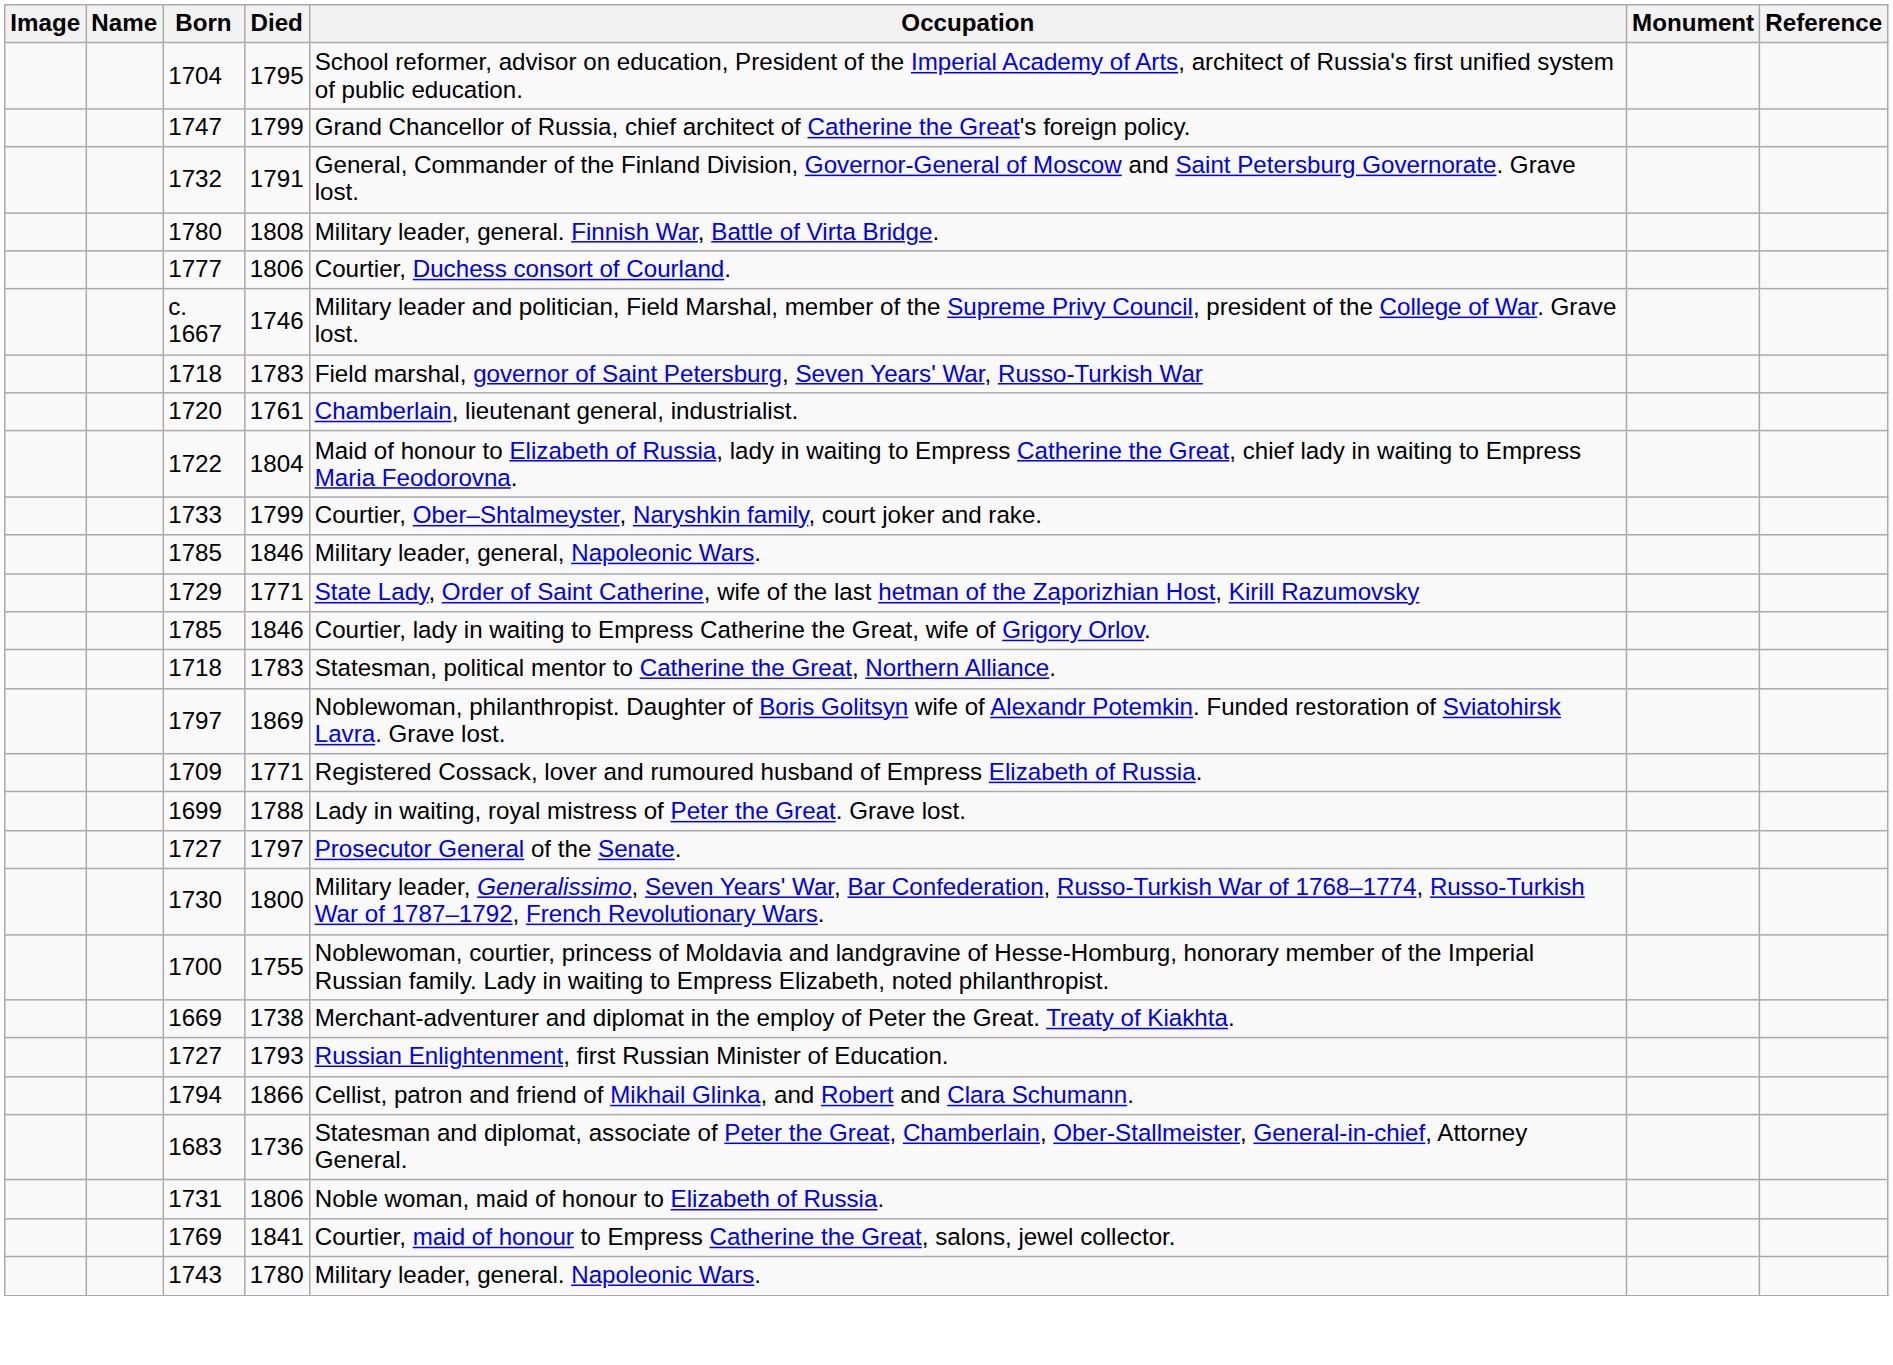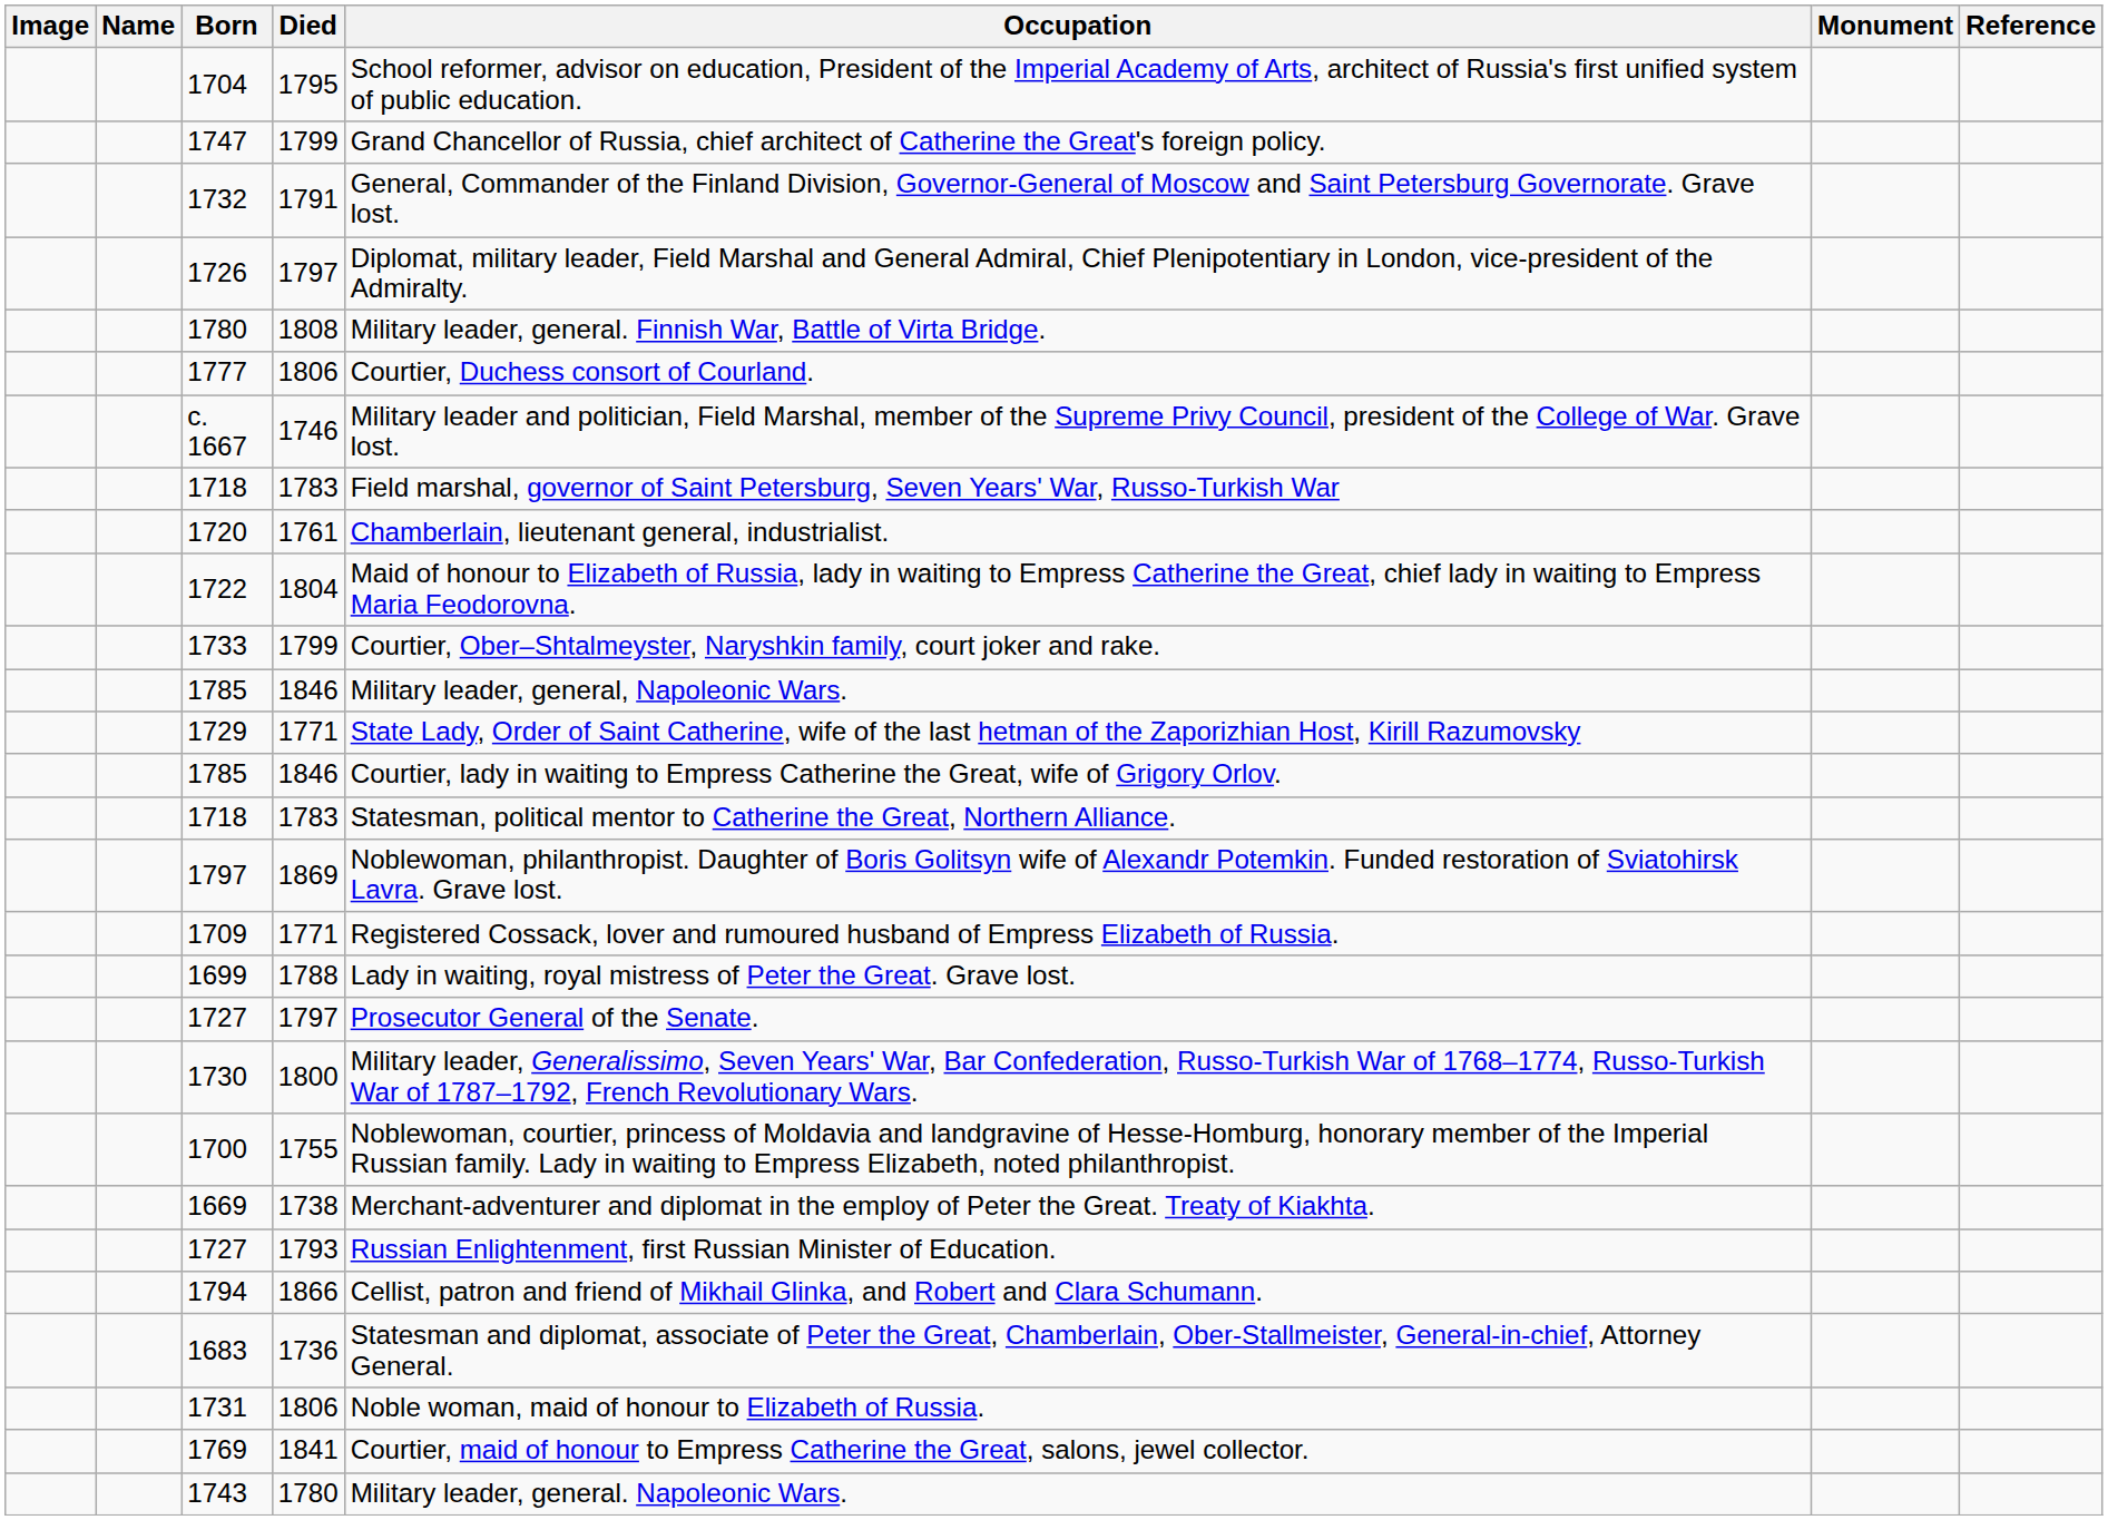 <table class="wikitable sortable">
 <tr>
 <th scope=col class=unsortable>Image</th>
 <th scope=col>Name</th>
 <th scope=col>Born</th>
 <th scope=col>Died</th>
 <th scope=col class=unsortable>Occupation</th>
 <th scope=col class=unsortable>Monument</th>
 <th scope=col class=unsortable>Reference</th>
 </tr>
 <tr>
 <td></td>
 <td></td>
 <td>1704</td>
 <td>1795</td>
 <td>School reformer, advisor on education, President of the <a href='#'>Imperial Academy of Arts</a>, architect of Russia's first unified system of public education.</td>
 <td></td>
 <td></td>
 </tr>
 <tr>
 <td></td>
 <td></td>
 <td>1747</td>
 <td>1799</td>
 <td>Grand Chancellor of Russia, chief architect of <a href='#'>Catherine the Great</a>'s foreign policy.</td>
 <td></td>
 <td></td>
 </tr>
 <tr>
 <td></td>
 <td></td>
 <td>1732</td>
 <td>1791</td>
 <td>General, Commander of the Finland Division, <a href='#'>Governor-General of Moscow</a> and <a href='#'>Saint Petersburg Governorate</a>. Grave lost.</td>
+<td></td>
+<td></td>
+</tr>
+<tr>
+<td></td>
+<td></td>
+<td>1726</td>
+<td>1797</td>
+<td>Diplomat, military leader, Field Marshal and General Admiral, Chief Plenipotentiary in London, vice-president of the Admiralty.</td>
 <td></td>
 <td></td>
 </tr>
 <tr>
 <td></td>
 <td></td>
 <td>1780</td>
 <td>1808</td>
 <td>Military leader, general. <a href='#'>Finnish War</a>, <a href='#'>Battle of Virta Bridge</a>.</td>
 <td></td>
 <td></td>
 </tr>
 <tr>
 <td></td>
 <td></td>
 <td>1777</td>
 <td>1806</td>
 <td>Courtier, <a href='#'>Duchess consort of Courland</a>.</td>
 <td></td>
 <td></td>
 </tr>
 <tr>
 <td></td>
 <td></td>
 <td>c. 1667</td>
 <td>1746</td>
 <td>Military leader and politician, Field Marshal, member of the <a href='#'>Supreme Privy Council</a>, president of the <a href='#'>College of War</a>. Grave lost.</td>
 <td></td>
 <td></td>
 </tr>
 <tr>
 <td></td>
 <td></td>
 <td>1718</td>
 <td>1783</td>
 <td>Field marshal, <a href='#'>governor of Saint Petersburg</a>, <a href='#'>Seven Years' War</a>, <a href='#'>Russo-Turkish War</a></td>
 <td></td>
 <td></td>
 </tr>
 <tr>
 <td></td>
 <td></td>
 <td>1720</td>
 <td>1761</td>
 <td><a href='#'>Chamberlain</a>, lieutenant general, industrialist.</td>
 <td></td>
 <td></td>
 </tr>
 <tr>
 <td></td>
 <td></td>
 <td>1722</td>
 <td>1804</td>
 <td>Maid of honour to <a href='#'>Elizabeth of Russia</a>, lady in waiting to Empress <a href='#'>Catherine the Great</a>, chief lady in waiting to Empress <a href='#'>Maria Feodorovna</a>.</td>
 <td></td>
 <td></td>
 </tr>
 <tr>
 <td></td>
 <td></td>
 <td>1733</td>
 <td>1799</td>
 <td>Courtier,  <a href='#'>Ober–Shtalmeyster</a>, <a href='#'>Naryshkin family</a>, court joker and rake.</td>
 <td></td>
 <td></td>
 </tr>
 <tr>
 <td></td>
 <td></td>
 <td>1785</td>
 <td>1846</td>
 <td>Military leader, general, <a href='#'>Napoleonic Wars</a>.</td>
 <td></td>
 <td></td>
 </tr>
 <tr>
 <td></td>
 <td></td>
 <td>1729</td>
 <td>1771</td>
 <td><a href='#'>State Lady</a>, <a href='#'>Order of Saint Catherine</a>, wife of the last <a href='#'>hetman of the Zaporizhian Host</a>, <a href='#'>Kirill Razumovsky</a></td>
 <td></td>
 <td></td>
 </tr>
 <tr>
 <td></td>
 <td></td>
 <td>1785</td>
 <td>1846</td>
 <td>Courtier, lady in waiting to Empress Catherine the Great, wife of <a href='#'>Grigory Orlov</a>.</td>
 <td></td>
 <td></td>
 </tr>
 <tr>
 <td></td>
 <td></td>
 <td>1718</td>
 <td>1783</td>
 <td>Statesman, political mentor to <a href='#'>Catherine the Great</a>, <a href='#'>Northern Alliance</a>.</td>
 <td></td>
 <td></td>
 </tr>
 <tr>
 <td></td>
 <td></td>
 <td>1797</td>
 <td>1869</td>
 <td>Noblewoman, philanthropist. Daughter of <a href='#'>Boris Golitsyn</a> wife of <a href='#'>Alexandr Potemkin</a>. Funded restoration of <a href='#'>Sviatohirsk Lavra</a>. Grave lost.</td>
 <td></td>
 <td></td>
 </tr>
 <tr>
 <td></td>
 <td></td>
 <td>1709</td>
 <td>1771</td>
 <td>Registered Cossack, lover and rumoured husband of Empress <a href='#'>Elizabeth of Russia</a>.</td>
 <td></td>
 <td></td>
 </tr>
 <tr>
 <td></td>
 <td></td>
 <td>1699</td>
 <td>1788</td>
 <td>Lady in waiting, royal mistress of <a href='#'>Peter the Great</a>. Grave lost.</td>
 <td></td>
 <td></td>
 </tr>
 <tr>
 <td></td>
 <td></td>
 <td>1727</td>
 <td>1797</td>
 <td><a href='#'>Prosecutor General</a> of the <a href='#'>Senate</a>.</td>
 <td></td>
 <td></td>
 </tr>
 <tr>
 <td></td>
 <td></td>
 <td>1730</td>
 <td>1800</td>
 <td>Military leader, <em><a href='#'>Generalissimo</a></em>, <a href='#'>Seven Years' War</a>, <a href='#'>Bar Confederation</a>, <a href='#'>Russo-Turkish War of 1768–1774</a>, <a href='#'>Russo-Turkish War of 1787–1792</a>, <a href='#'>French Revolutionary Wars</a>.</td>
 <td></td>
 <td></td>
 </tr>
 <tr>
 <td></td>
 <td></td>
 <td>1700</td>
 <td>1755</td>
 <td>Noblewoman, courtier, princess of Moldavia and landgravine of Hesse-Homburg, honorary member of the Imperial Russian family. Lady in waiting to Empress Elizabeth, noted philanthropist.</td>
 <td></td>
 <td></td>
 </tr>
 <tr>
 <td></td>
 <td></td>
 <td>1669</td>
 <td>1738</td>
 <td>Merchant-adventurer and diplomat in the employ of Peter the Great. <a href='#'>Treaty of Kiakhta</a>.</td>
 <td></td>
 <td></td>
 </tr>
 <tr>
 <td></td>
 <td></td>
 <td>1727</td>
 <td>1793</td>
 <td><a href='#'>Russian Enlightenment</a>, first Russian Minister of Education.</td>
 <td></td>
 <td></td>
 </tr>
 <tr>
 <td></td>
 <td></td>
 <td>1794</td>
 <td>1866</td>
 <td>Cellist, patron and friend of <a href='#'>Mikhail Glinka</a>, and <a href='#'>Robert</a> and <a href='#'>Clara Schumann</a>.</td>
 <td></td>
 <td></td>
 </tr>
 <tr>
 <td></td>
 <td></td>
 <td>1683</td>
 <td>1736</td>
 <td>Statesman and diplomat, associate of <a href='#'>Peter the Great</a>, <a href='#'>Chamberlain</a>, <a href='#'>Ober-Stallmeister</a>, <a href='#'>General-in-chief</a>, Attorney General.</td>
 <td></td>
 <td></td>
 </tr>
 <tr>
 <td></td>
 <td></td>
 <td>1731</td>
 <td>1806</td>
 <td>Noble woman, maid of honour to <a href='#'>Elizabeth of Russia</a>.</td>
 <td></td>
 <td></td>
 </tr>
 <tr>
 <td></td>
 <td></td>
 <td>1769</td>
 <td>1841</td>
 <td>Courtier, <a href='#'>maid of honour</a> to Empress <a href='#'>Catherine the Great</a>, salons, jewel collector.</td>
 <td></td>
 <td></td>
 </tr>
 <tr>
 <td></td>
 <td></td>
 <td>1743</td>
 <td>1780</td>
 <td>Military leader, general. <a href='#'>Napoleonic Wars</a>.</td>
 <td></td>
 <td></td>
 </tr>
 <tr>
 </tr>
 </table>
